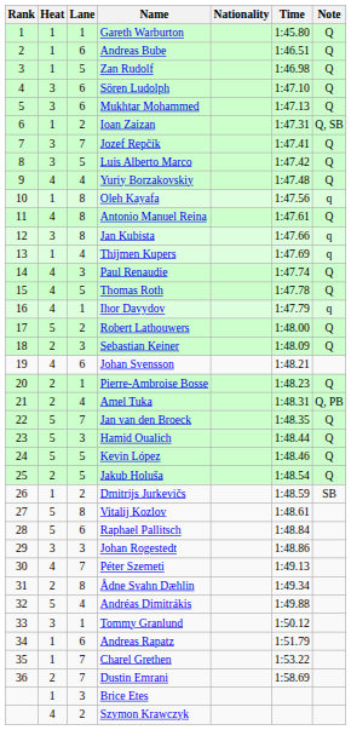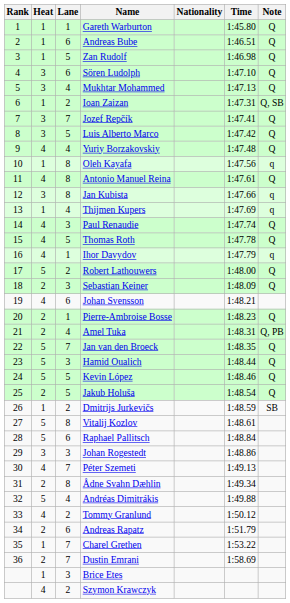 <table class="wikitable sortable" style="text-align:center">
 <tr>
 <th>Rank</th>
 <th>Heat</th>
 <th>Lane</th>
 <th>Name</th>
 <th>Nationality</th>
 <th>Time</th>
 <th>Note</th>
 </tr>
 <tr bgcolor=ccffcc>
 <td>1</td>
 <td>1</td>
 <td>1</td>
 <td align="left"><a href='#'>Gareth Warburton</a></td>
 <td align=left></td>
 <td>1:45.80</td>
 <td>Q</td>
 </tr>
 <tr bgcolor=ccffcc>
 <td>2</td>
 <td>1</td>
 <td>6</td>
 <td align="left"><a href='#'>Andreas Bube</a></td>
 <td align=left></td>
 <td>1:46.51</td>
 <td>Q</td>
 </tr>
 <tr bgcolor=ccffcc>
 <td>3</td>
 <td>1</td>
 <td>5</td>
 <td align="left"><a href='#'>Zan Rudolf</a></td>
 <td align=left></td>
 <td>1:46.98</td>
 <td>Q</td>
 </tr>
 <tr bgcolor=ccffcc>
 <td>4</td>
 <td>3</td>
 <td>6</td>
 <td align="left"><a href='#'>Sören Ludolph</a></td>
 <td align=left></td>
 <td>1:47.10</td>
 <td>Q</td>
 </tr>
 <tr bgcolor=ccffcc>
 <td>5</td>
 <td>3</td>
-<td>6</td>
+<td>4</td>
 <td align="left"><a href='#'>Mukhtar Mohammed</a></td>
 <td align=left></td>
 <td>1:47.13</td>
 <td>Q</td>
 </tr>
 <tr bgcolor=ccffcc>
 <td>6</td>
 <td>1</td>
 <td>2</td>
 <td align="left"><a href='#'>Ioan Zaizan</a></td>
 <td align=left></td>
 <td>1:47.31</td>
 <td>Q, SB</td>
 </tr>
 <tr bgcolor=ccffcc>
 <td>7</td>
 <td>3</td>
 <td>7</td>
 <td align="left"><a href='#'>Jozef Repčík</a></td>
 <td align=left></td>
 <td>1:47.41</td>
 <td>Q</td>
 </tr>
 <tr bgcolor=ccffcc>
 <td>8</td>
 <td>3</td>
 <td>5</td>
 <td align="left"><a href='#'>Luis Alberto Marco</a></td>
 <td align=left></td>
 <td>1:47.42</td>
 <td>Q</td>
 </tr>
 <tr bgcolor=ccffcc>
 <td>9</td>
 <td>4</td>
 <td>4</td>
 <td align="left"><a href='#'>Yuriy Borzakovskiy</a></td>
 <td align=left></td>
 <td>1:47.48</td>
 <td>Q</td>
 </tr>
 <tr bgcolor=ddffdd>
 <td>10</td>
 <td>1</td>
 <td>8</td>
 <td align="left"><a href='#'>Oleh Kayafa</a></td>
 <td align=left></td>
 <td>1:47.56</td>
 <td>q</td>
 </tr>
 <tr bgcolor=ccffcc>
 <td>11</td>
 <td>4</td>
 <td>8</td>
 <td align="left"><a href='#'>Antonio Manuel Reina</a></td>
 <td align=left></td>
 <td>1:47.61</td>
 <td>Q</td>
 </tr>
 <tr bgcolor=ddffdd>
 <td>12</td>
 <td>3</td>
 <td>8</td>
 <td align="left"><a href='#'>Jan Kubista</a></td>
 <td align=left></td>
 <td>1:47.66</td>
 <td>q</td>
 </tr>
 <tr bgcolor=ddffdd>
 <td>13</td>
 <td>1</td>
 <td>4</td>
 <td align="left"><a href='#'>Thijmen Kupers</a></td>
 <td align=left></td>
 <td>1:47.69</td>
 <td>q</td>
 </tr>
 <tr bgcolor=ccffcc>
 <td>14</td>
 <td>4</td>
 <td>3</td>
 <td align="left"><a href='#'>Paul Renaudie</a></td>
 <td align=left></td>
 <td>1:47.74</td>
 <td>Q</td>
 </tr>
 <tr bgcolor=ccffcc>
 <td>15</td>
 <td>4</td>
 <td>5</td>
 <td align="left"><a href='#'>Thomas Roth</a></td>
 <td align=left></td>
 <td>1:47.78</td>
 <td>Q</td>
 </tr>
 <tr bgcolor=ddffdd>
 <td>16</td>
 <td>4</td>
 <td>1</td>
 <td align="left"><a href='#'>Ihor Davydov</a></td>
 <td align=left></td>
 <td>1:47.79</td>
 <td>q</td>
 </tr>
 <tr bgcolor=ccffcc>
 <td>17</td>
 <td>5</td>
 <td>2</td>
 <td align="left"><a href='#'>Robert Lathouwers</a></td>
 <td align=left></td>
 <td>1:48.00</td>
 <td>Q</td>
 </tr>
 <tr bgcolor=ccffcc>
 <td>18</td>
 <td>2</td>
 <td>3</td>
 <td align="left"><a href='#'>Sebastian Keiner</a></td>
 <td align=left></td>
 <td>1:48.09</td>
 <td>Q</td>
 </tr>
 <tr>
 <td>19</td>
 <td>4</td>
 <td>6</td>
 <td align="left"><a href='#'>Johan Svensson</a></td>
 <td align=left></td>
 <td>1:48.21</td>
 <td></td>
 </tr>
 <tr bgcolor=ccffcc>
 <td>20</td>
 <td>2</td>
 <td>1</td>
 <td align="left"><a href='#'>Pierre-Ambroise Bosse</a></td>
 <td align=left></td>
 <td>1:48.23</td>
 <td>Q</td>
 </tr>
 <tr bgcolor=ccffcc>
 <td>21</td>
 <td>2</td>
 <td>4</td>
 <td align="left"><a href='#'>Amel Tuka</a></td>
 <td align=left></td>
 <td>1:48.31</td>
 <td>Q, PB</td>
 </tr>
 <tr bgcolor=ccffcc>
 <td>22</td>
 <td>5</td>
 <td>7</td>
 <td align="left"><a href='#'>Jan van den Broeck</a></td>
 <td align=left></td>
 <td>1:48.35</td>
 <td>Q</td>
 </tr>
 <tr bgcolor=ccffcc>
 <td>23</td>
 <td>5</td>
 <td>3</td>
 <td align="left"><a href='#'>Hamid Oualich</a></td>
 <td align=left></td>
 <td>1:48.44</td>
 <td>Q</td>
 </tr>
 <tr bgcolor=ccffcc>
 <td>24</td>
 <td>5</td>
 <td>5</td>
 <td align="left"><a href='#'>Kevin López</a></td>
 <td align=left></td>
 <td>1:48.46</td>
 <td>Q</td>
 </tr>
 <tr bgcolor=ccffcc>
 <td>25</td>
 <td>2</td>
 <td>5</td>
 <td align="left"><a href='#'>Jakub Holuša</a></td>
 <td align=left></td>
 <td>1:48.54</td>
 <td>Q</td>
 </tr>
 <tr>
 <td>26</td>
 <td>1</td>
 <td>2</td>
 <td align="left"><a href='#'>Dmitrijs Jurkevičs</a></td>
 <td align=left></td>
 <td>1:48.59</td>
 <td>SB</td>
 </tr>
 <tr>
 <td>27</td>
 <td>5</td>
 <td>8</td>
 <td align="left"><a href='#'>Vitalij Kozlov</a></td>
 <td align=left></td>
 <td>1:48.61</td>
 <td></td>
 </tr>
 <tr>
 <td>28</td>
 <td>5</td>
 <td>6</td>
 <td align="left"><a href='#'>Raphael Pallitsch</a></td>
 <td align=left></td>
 <td>1:48.84</td>
 <td></td>
 </tr>
 <tr>
 <td>29</td>
 <td>3</td>
 <td>3</td>
 <td align="left"><a href='#'>Johan Rogestedt</a></td>
 <td align=left></td>
 <td>1:48.86</td>
 <td></td>
 </tr>
 <tr>
 <td>30</td>
 <td>4</td>
 <td>7</td>
 <td align="left"><a href='#'>Péter Szemeti</a></td>
 <td align=left></td>
 <td>1:49.13</td>
 <td></td>
 </tr>
 <tr>
 <td>31</td>
 <td>2</td>
 <td>8</td>
 <td align="left"><a href='#'>Ådne Svahn Dæhlin</a></td>
 <td align=left></td>
 <td>1:49.34</td>
 <td></td>
 </tr>
 <tr>
 <td>32</td>
 <td>5</td>
 <td>4</td>
 <td align="left"><a href='#'>Andréas Dimitrákis</a></td>
 <td align=left></td>
 <td>1:49.88</td>
 <td></td>
 </tr>
 <tr>
 <td>33</td>
-<td>3</td>
-<td>1</td>
+<td>4</td>
+<td>2</td>
 <td align="left"><a href='#'>Tommy Granlund</a></td>
 <td align=left></td>
 <td>1:50.12</td>
 <td></td>
 </tr>
 <tr>
 <td>34</td>
-<td>1</td>
+<td>2</td>
 <td>6</td>
 <td align="left"><a href='#'>Andreas Rapatz</a></td>
 <td align=left></td>
 <td>1:51.79</td>
 <td></td>
 </tr>
 <tr>
 <td>35</td>
 <td>1</td>
 <td>7</td>
 <td align="left"><a href='#'>Charel Grethen</a></td>
 <td align=left></td>
 <td>1:53.22</td>
 <td></td>
 </tr>
 <tr>
 <td>36</td>
 <td>2</td>
 <td>7</td>
 <td align="left"><a href='#'>Dustin Emrani</a></td>
 <td align=left></td>
 <td>1:58.69</td>
 <td></td>
 </tr>
 <tr>
 <td></td>
 <td>1</td>
 <td>3</td>
 <td align="left"><a href='#'>Brice Etes</a></td>
 <td align=left></td>
 <td></td>
 <td></td>
 </tr>
 <tr>
 <td></td>
 <td>4</td>
 <td>2</td>
 <td align="left"><a href='#'>Szymon Krawczyk</a></td>
 <td align=left></td>
 <td></td>
 <td></td>
 </tr>
 </table>
